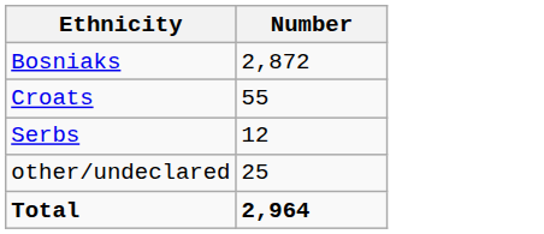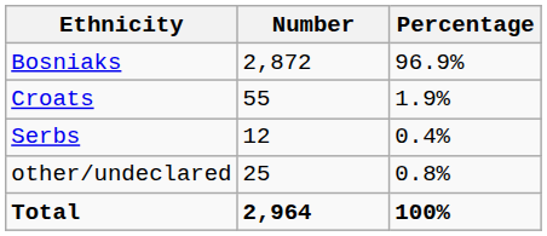 <table class="wikitable">
 <tr>
 <th width="100px">Ethnicity</th>
 <th width="80px">Number</th>
+<th width="80px">Percentage</th>
 </tr>
 <tr>
 <td><a href='#'>Bosniaks</a></td>
 <td>2,872</td>
+<td>96.9%</td>
 </tr>
 <tr>
 <td><a href='#'>Croats</a></td>
 <td>55</td>
+<td>1.9%</td>
 </tr>
 <tr>
 <td><a href='#'>Serbs</a></td>
 <td>12</td>
+<td>0.4%</td>
 </tr>
 <tr>
 <td>other/undeclared</td>
 <td>25</td>
+<td>0.8%</td>
 </tr>
 <tr>
 <td><strong>Total</strong></td>
 <td><strong>2,964</strong></td>
+<td><strong>100%</strong></td>
 </tr>
 </table>
